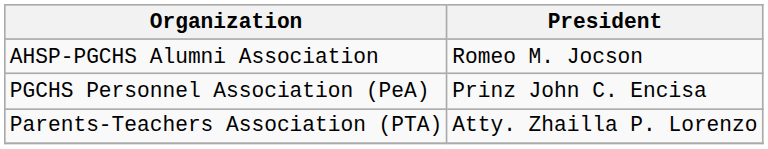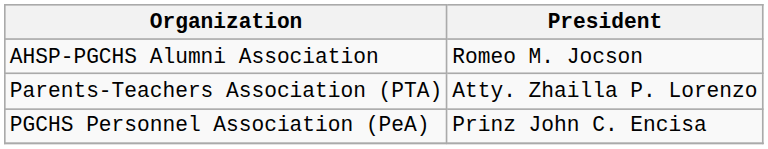 <table class="wikitable">
 <tr>
 <th><strong>Organization</strong></th>
 <th><strong>President</strong></th>
 </tr>
 <tr>
 <td>AHSP-PGCHS Alumni Association</td>
 <td>Romeo M. Jocson</td>
 </tr>
 <tr>
+<td>Parents-Teachers Association (PTA)</td>
+<td>Atty. Zhailla P. Lorenzo</td>
+</tr>
+<tr>
 <td>PGCHS Personnel Association (PeA)</td>
 <td>Prinz John C. Encisa</td>
 </tr>
 <tr>
-<td>Parents-Teachers Association (PTA)</td>
-<td>Atty. Zhailla P. Lorenzo</td>
-</tr>
-<tr>
 </tr>
 </table>
